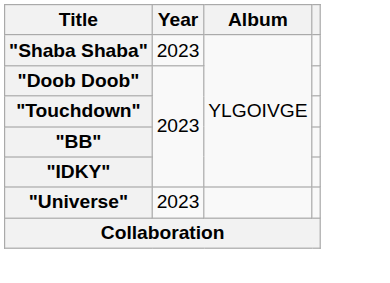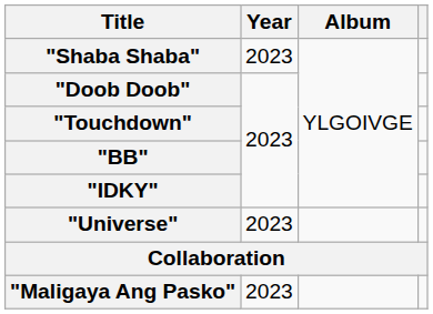 <table class="wikitable plainrowheaders" style="text-align:center;">
 <tr>
 <th scope="col" rowspan="1">Title</th>
 <th scope="col" rowspan="1">Year</th>
 <th scope="col" rowspan="1">Album</th>
 <th></th>
 </tr>
 <tr>
 <th scope="row">"Shaba Shaba"</th>
 <td>2023</td>
 <td rowspan="5">YLGOIVGE</td>
 <td></td>
 </tr>
 <tr>
 <th scope="row">"Doob Doob"</th>
 <td rowspan="4">2023</td>
 <td></td>
 </tr>
 <tr>
 <th scope="row">"Touchdown"</th>
 <td></td>
 </tr>
 <tr>
 <th scope="row">"BB"</th>
 <td></td>
 </tr>
 <tr>
 <th scope="row">"IDKY"</th>
 <td></td>
 </tr>
 <tr>
 <th scope="row">"Universe"</th>
 <td>2023</td>
 <td></td>
 <td></td>
 </tr>
 <tr>
 <th colspan="4">Collaboration</th>
 </tr>
+<tr>
+<th>"Maligaya Ang Pasko"<br></th>
+<td>2023</td>
+<td></td>
+<td></td>
+</tr>
 </table>
